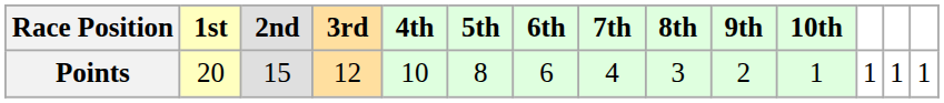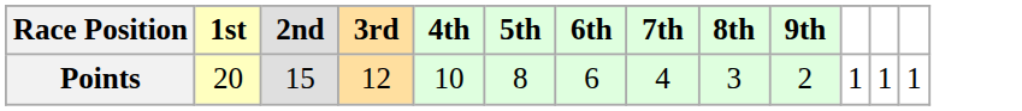 <table class="wikitable" style="font-size:85%; text-align:center">
 <tr>
 <th>Race Position</th>
 <td style="background:#ffffbf;"> <strong>1st</strong> </td>
 <td style="background:#dfdfdf;"> <strong>2nd</strong> </td>
 <td style="background:#ffdf9f;"> <strong>3rd</strong> </td>
 <td style="background:#dfffdf;"> <strong>4th</strong> </td>
 <td style="background:#dfffdf;"> <strong>5th</strong> </td>
 <td style="background:#dfffdf;"> <strong>6th</strong> </td>
 <td style="background:#dfffdf;"> <strong>7th</strong> </td>
 <td style="background:#dfffdf;"> <strong>8th</strong> </td>
 <td style="background:#dfffdf;"> <strong>9th</strong> </td>
-<td style="background:#dfffdf;"> <strong>10th</strong> </td>
 <td style="background:#ffffff;"> <strong></strong> </td>
 <td style="background:#ffffff;"> <strong></strong> </td>
 <td style="background:#ffffff;"> <strong></strong> </td>
 </tr>
 <tr>
 <th>Points</th>
 <td style="background:#ffffbf;">20</td>
 <td style="background:#dfdfdf;">15</td>
 <td style="background:#ffdf9f;">12</td>
 <td style="background:#dfffdf;">10</td>
 <td style="background:#dfffdf;">8</td>
 <td style="background:#dfffdf;">6</td>
 <td style="background:#dfffdf;">4</td>
 <td style="background:#dfffdf;">3</td>
 <td style="background:#dfffdf;">2</td>
-<td style="background:#dfffdf;">1</td>
 <td style="background:#ffffff;">1</td>
 <td style="background:#ffffff;">1</td>
 <td style="background:#ffffff;">1</td>
 </tr>
 </table>
